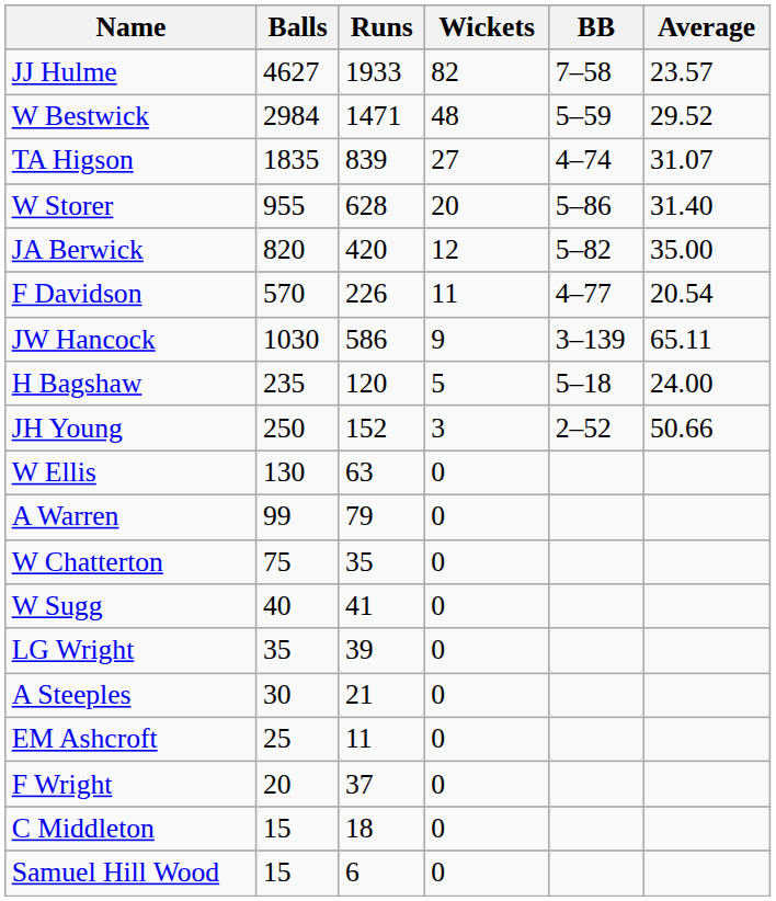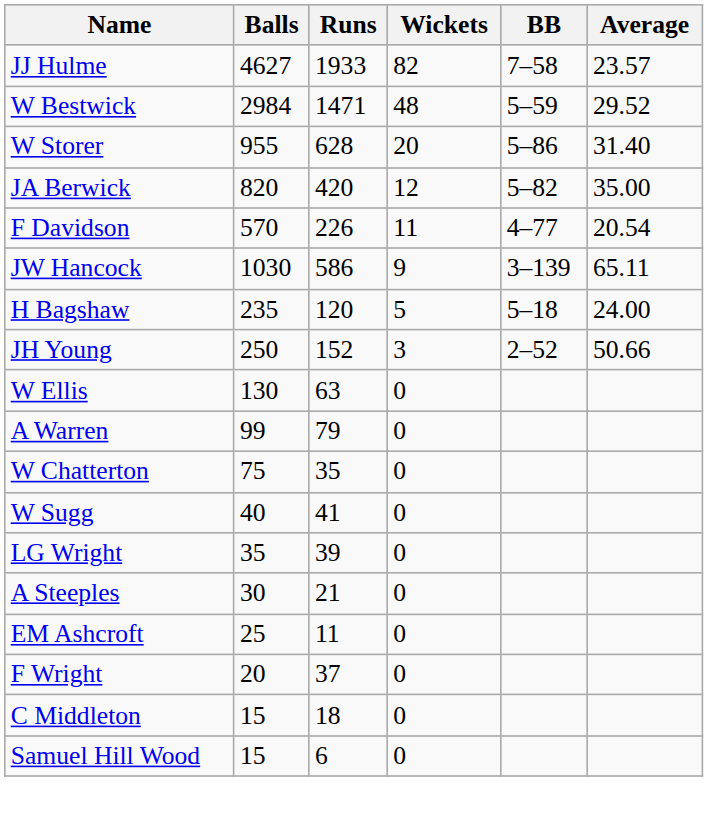 <table class="wikitable sortable" width="70%">
 <tr bgcolor="#efefef">
 <th>Name</th>
 <th>Balls</th>
 <th>Runs</th>
 <th>Wickets</th>
 <th>BB</th>
 <th>Average</th>
 </tr>
 <tr>
 <td><a href='#'>JJ Hulme</a></td>
 <td>4627</td>
 <td>1933</td>
 <td>82</td>
 <td>7–58</td>
 <td>23.57</td>
 </tr>
 <tr>
 <td><a href='#'>W Bestwick</a></td>
 <td>2984</td>
 <td>1471</td>
 <td>48</td>
 <td>5–59</td>
 <td>29.52</td>
-</tr>
-<tr>
-<td><a href='#'>TA Higson</a></td>
-<td>1835</td>
-<td>839</td>
-<td>27</td>
-<td>4–74</td>
-<td>31.07</td>
 </tr>
 <tr>
 <td><a href='#'>W Storer</a></td>
 <td>955</td>
 <td>628</td>
 <td>20</td>
 <td>5–86</td>
 <td>31.40</td>
 </tr>
 <tr>
 <td><a href='#'>JA Berwick</a></td>
 <td>820</td>
 <td>420</td>
 <td>12</td>
 <td>5–82</td>
 <td>35.00</td>
 </tr>
 <tr>
 <td><a href='#'>F Davidson</a></td>
 <td>570</td>
 <td>226</td>
 <td>11</td>
 <td>4–77</td>
 <td>20.54</td>
 </tr>
 <tr>
 <td><a href='#'>JW Hancock</a></td>
 <td>1030</td>
 <td>586</td>
 <td>9</td>
 <td>3–139</td>
 <td>65.11</td>
 </tr>
 <tr>
 <td><a href='#'>H Bagshaw</a></td>
 <td>235</td>
 <td>120</td>
 <td>5</td>
 <td>5–18</td>
 <td>24.00</td>
 </tr>
 <tr>
 <td><a href='#'>JH Young</a></td>
 <td>250</td>
 <td>152</td>
 <td>3</td>
 <td>2–52</td>
 <td>50.66</td>
 </tr>
 <tr>
 <td><a href='#'>W Ellis</a></td>
 <td>130</td>
 <td>63</td>
 <td>0</td>
 <td></td>
 <td></td>
 </tr>
 <tr>
 <td><a href='#'>A Warren</a></td>
 <td>99</td>
 <td>79</td>
 <td>0</td>
 <td></td>
 <td></td>
 </tr>
 <tr>
 <td><a href='#'>W Chatterton</a></td>
 <td>75</td>
 <td>35</td>
 <td>0</td>
 <td></td>
 <td></td>
 </tr>
 <tr>
 <td><a href='#'>W Sugg</a></td>
 <td>40</td>
 <td>41</td>
 <td>0</td>
 <td></td>
 <td></td>
 </tr>
 <tr>
 <td><a href='#'>LG Wright</a></td>
 <td>35</td>
 <td>39</td>
 <td>0</td>
 <td></td>
 <td></td>
 </tr>
 <tr>
 <td><a href='#'>A Steeples</a></td>
 <td>30</td>
 <td>21</td>
 <td>0</td>
 <td></td>
 <td></td>
 </tr>
 <tr>
 <td><a href='#'>EM Ashcroft</a></td>
 <td>25</td>
 <td>11</td>
 <td>0</td>
 <td></td>
 <td></td>
 </tr>
 <tr>
 <td><a href='#'>F Wright</a></td>
 <td>20</td>
 <td>37</td>
 <td>0</td>
 <td></td>
 <td></td>
 </tr>
 <tr>
 <td><a href='#'>C Middleton</a></td>
 <td>15</td>
 <td>18</td>
 <td>0</td>
 <td></td>
 <td></td>
 </tr>
 <tr>
 <td><a href='#'>Samuel Hill Wood</a></td>
 <td>15</td>
 <td>6</td>
 <td>0</td>
 <td></td>
 <td></td>
 </tr>
 </table>
